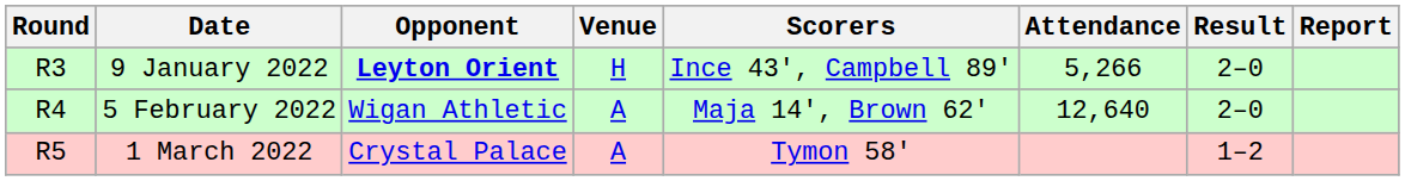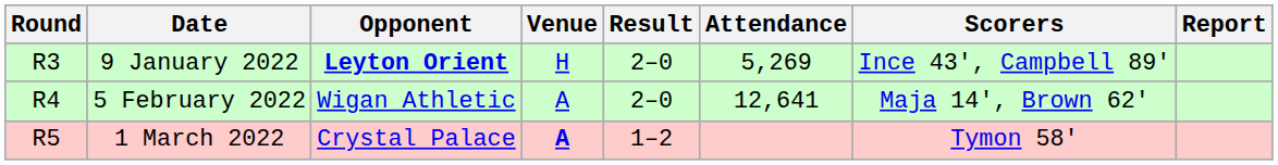 <table class="wikitable" style="font-size:100%; text-align:center">
 <tr>
 <th>Round</th>
 <th>Date</th>
 <th>Opponent</th>
 <th>Venue</th>
+<th>Result</th>
+<th>Attendance</th>
 <th>Scorers</th>
-<th>Attendance</th>
-<th>Result</th>
 <th>Report</th>
 </tr>
 <tr bgcolor=CCFFCC>
 <td>R3</td>
 <td>9 January 2022</td>
 <td><strong><a href='#'>Leyton Orient</a></strong></td>
 <td><a href='#'>H</a></td>
+<td>2–0</td>
+<td>5,269</td>
 <td><a href='#'>Ince</a> 43', <a href='#'>Campbell</a> 89'</td>
-<td>5,266</td>
-<td>2–0</td>
 <td></td>
 </tr>
 <tr bgcolor=CCFFCC>
 <td>R4</td>
 <td>5 February 2022</td>
 <td><a href='#'>Wigan Athletic</a></td>
 <td><a href='#'>A</a></td>
+<td>2–0</td>
+<td>12,641</td>
 <td><a href='#'>Maja</a> 14', <a href='#'>Brown</a> 62'</td>
-<td>12,640</td>
-<td>2–0</td>
 <td></td>
 </tr>
 <tr bgcolor=FFCCCC>
 <td>R5</td>
 <td>1 March 2022</td>
 <td><a href='#'>Crystal Palace</a></td>
-<td><a href='#'>A</a></td>
+<td><strong><a href='#'>A</a></strong></td>
+<td>1–2</td>
+<td></td>
 <td><a href='#'>Tymon</a> 58'</td>
-<td></td>
-<td>1–2</td>
 <td></td>
 </tr>
 </table>
